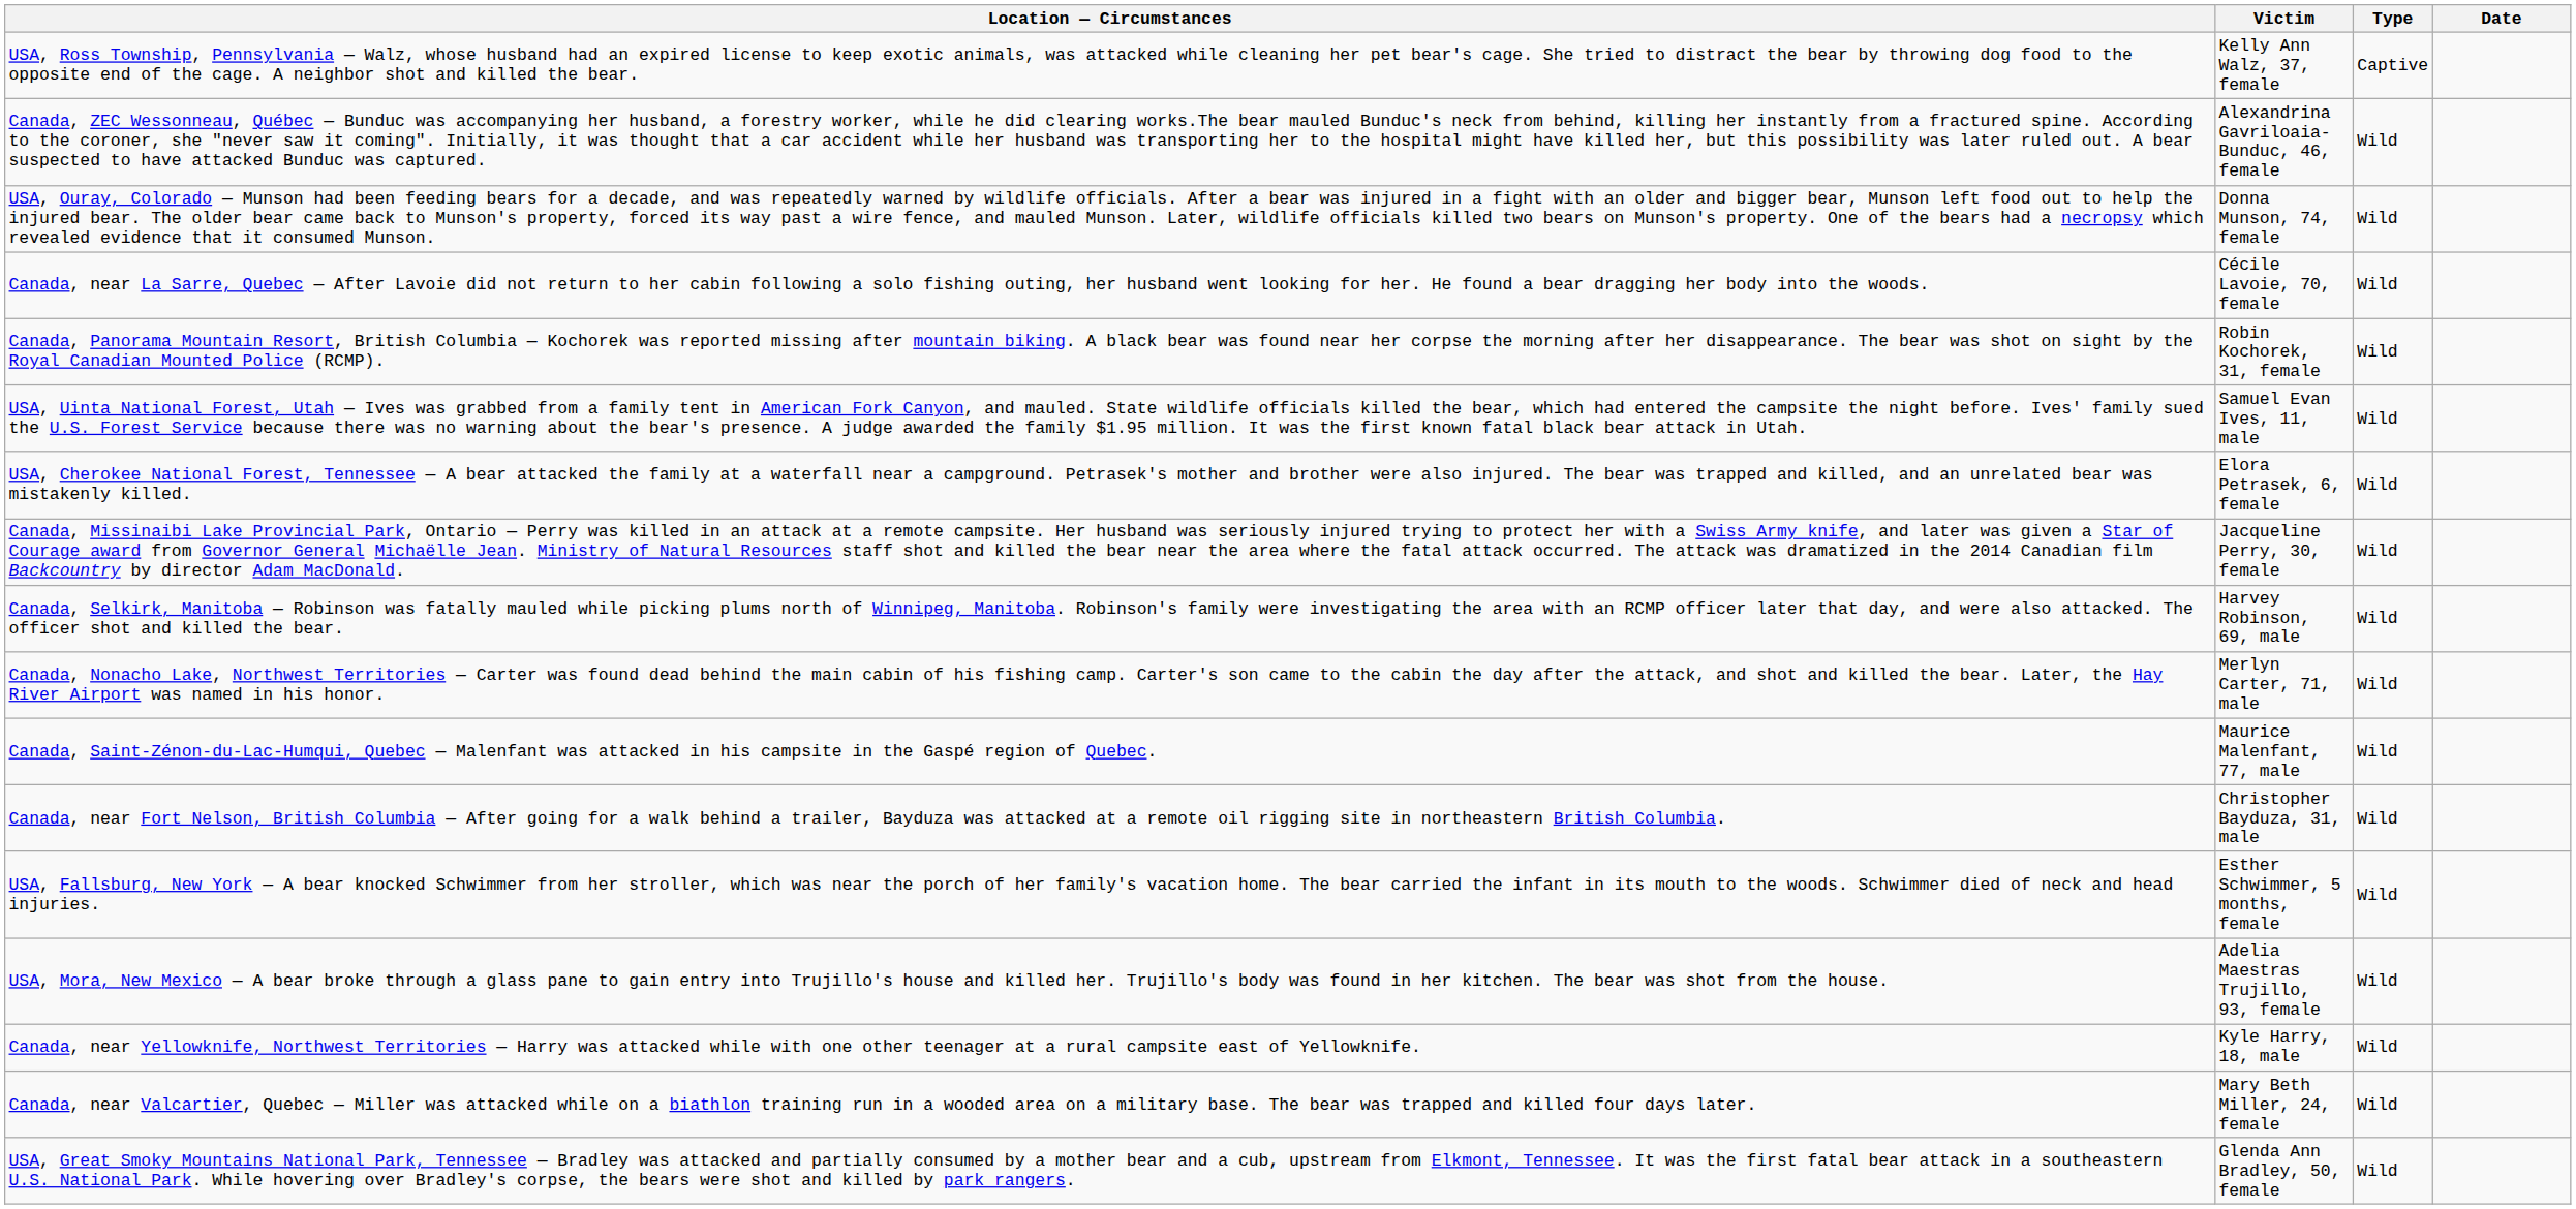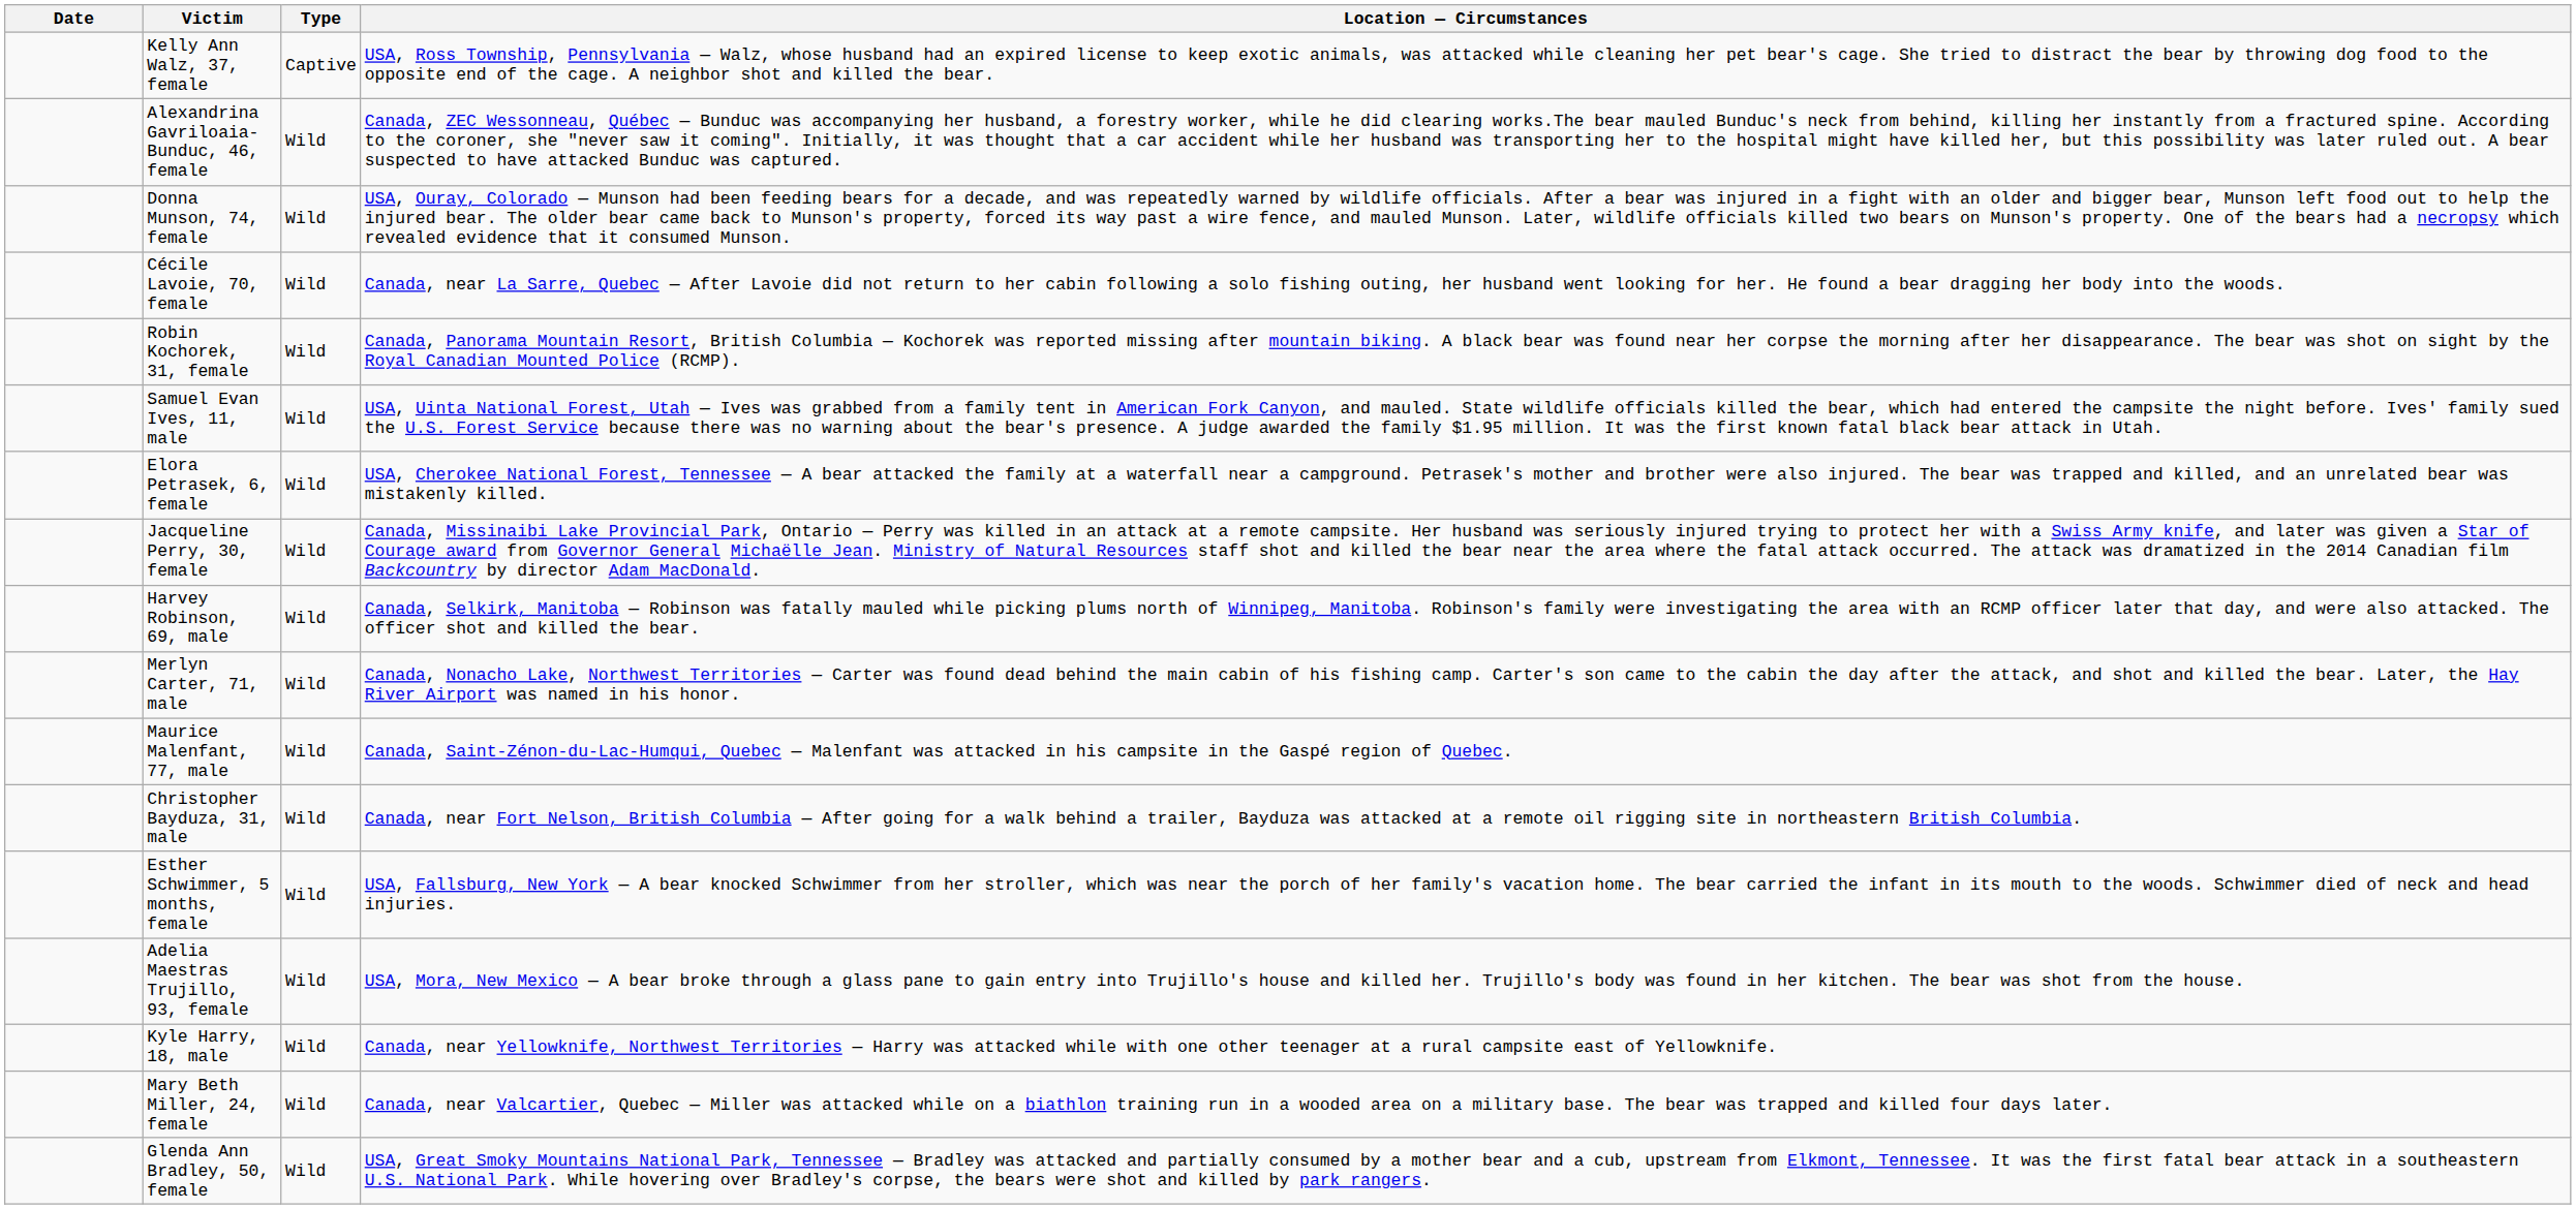 <table class="wikitable sortable">
 <tr>
-<th class=unsortable>Location — Circumstances</th>
+<th style="width:100px;">Date</th>
 <th style="width:100px;" class="unsortable">Victim</th>
 <th class="unsortable">Type</th>
-<th style="width:100px;">Date</th>
+<th class=unsortable>Location — Circumstances</th>
 </tr>
 <tr>
-<td><a href='#'>USA</a>, <a href='#'>Ross Township</a>, <a href='#'>Pennsylvania</a> — Walz, whose husband had an expired license to keep exotic animals, was attacked while cleaning her pet bear's cage. She tried to distract the bear by throwing dog food to the opposite end of the cage. A neighbor shot and killed the bear.</td>
+<td></td>
 <td>Kelly Ann Walz, 37, female</td>
 <td>Captive</td>
-<td></td>
+<td><a href='#'>USA</a>, <a href='#'>Ross Township</a>, <a href='#'>Pennsylvania</a> — Walz, whose husband had an expired license to keep exotic animals, was attacked while cleaning her pet bear's cage. She tried to distract the bear by throwing dog food to the opposite end of the cage. A neighbor shot and killed the bear.</td>
 </tr>
 <tr>
-<td><a href='#'>Canada</a>, <a href='#'>ZEC Wessonneau</a>, <a href='#'>Québec</a> — Bunduc was accompanying her husband, a forestry worker, while he did clearing works.The bear mauled Bunduc's neck from behind, killing her instantly from a fractured spine. According to the coroner, she "never saw it coming". Initially, it was thought that a car accident while her husband was transporting her to the hospital might have killed her, but this possibility was later ruled out. A bear suspected to have attacked Bunduc was captured.</td>
+<td></td>
 <td>Alexandrina Gavriloaia-Bunduc, 46, female</td>
 <td>Wild</td>
-<td></td>
+<td><a href='#'>Canada</a>, <a href='#'>ZEC Wessonneau</a>, <a href='#'>Québec</a> — Bunduc was accompanying her husband, a forestry worker, while he did clearing works.The bear mauled Bunduc's neck from behind, killing her instantly from a fractured spine. According to the coroner, she "never saw it coming". Initially, it was thought that a car accident while her husband was transporting her to the hospital might have killed her, but this possibility was later ruled out. A bear suspected to have attacked Bunduc was captured.</td>
 </tr>
 <tr>
-<td><a href='#'>USA</a>, <a href='#'>Ouray, Colorado</a> — Munson had been feeding bears for a decade, and was repeatedly warned by wildlife officials. After a bear was injured in a fight with an older and bigger bear, Munson left food out to help the injured bear. The older bear came back to Munson's property, forced its way past a wire fence, and mauled Munson. Later, wildlife officials killed two bears on Munson's property. One of the bears had a <a href='#'>necropsy</a> which revealed evidence that it consumed Munson.</td>
+<td></td>
 <td>Donna Munson, 74, female</td>
 <td>Wild</td>
-<td></td>
+<td><a href='#'>USA</a>, <a href='#'>Ouray, Colorado</a> — Munson had been feeding bears for a decade, and was repeatedly warned by wildlife officials. After a bear was injured in a fight with an older and bigger bear, Munson left food out to help the injured bear. The older bear came back to Munson's property, forced its way past a wire fence, and mauled Munson. Later, wildlife officials killed two bears on Munson's property. One of the bears had a <a href='#'>necropsy</a> which revealed evidence that it consumed Munson.</td>
 </tr>
 <tr>
-<td><a href='#'>Canada</a>, near <a href='#'>La Sarre, Quebec</a> — After Lavoie did not return to her cabin following a solo fishing outing, her husband went looking for her. He found a bear dragging her body into the woods.</td>
+<td></td>
 <td>Cécile Lavoie, 70, female</td>
 <td>Wild</td>
-<td></td>
+<td><a href='#'>Canada</a>, near <a href='#'>La Sarre, Quebec</a> — After Lavoie did not return to her cabin following a solo fishing outing, her husband went looking for her. He found a bear dragging her body into the woods.</td>
 </tr>
 <tr>
-<td><a href='#'>Canada</a>, <a href='#'>Panorama Mountain Resort</a>, British Columbia — Kochorek was reported missing after <a href='#'>mountain biking</a>. A black bear was found near her corpse the morning after her disappearance. The bear was shot on sight by the <a href='#'>Royal Canadian Mounted Police</a> (RCMP).</td>
+<td></td>
 <td>Robin Kochorek, 31, female</td>
 <td>Wild</td>
-<td></td>
+<td><a href='#'>Canada</a>, <a href='#'>Panorama Mountain Resort</a>, British Columbia — Kochorek was reported missing after <a href='#'>mountain biking</a>. A black bear was found near her corpse the morning after her disappearance. The bear was shot on sight by the <a href='#'>Royal Canadian Mounted Police</a> (RCMP).</td>
 </tr>
 <tr>
-<td><a href='#'>USA</a>, <a href='#'>Uinta National Forest, Utah</a> — Ives was grabbed from a family tent in <a href='#'>American Fork Canyon</a>, and mauled. State wildlife officials killed the bear, which had entered the campsite the night before. Ives' family sued the <a href='#'>U.S. Forest Service</a> because there was no warning about the bear's presence. A judge awarded the family $1.95 million. It was the first known fatal black bear attack in Utah.</td>
+<td></td>
 <td>Samuel Evan Ives, 11, male</td>
 <td>Wild</td>
-<td></td>
+<td><a href='#'>USA</a>, <a href='#'>Uinta National Forest, Utah</a> — Ives was grabbed from a family tent in <a href='#'>American Fork Canyon</a>, and mauled. State wildlife officials killed the bear, which had entered the campsite the night before. Ives' family sued the <a href='#'>U.S. Forest Service</a> because there was no warning about the bear's presence. A judge awarded the family $1.95 million. It was the first known fatal black bear attack in Utah.</td>
 </tr>
 <tr>
-<td><a href='#'>USA</a>, <a href='#'>Cherokee National Forest, Tennessee</a> — A bear attacked the family at a waterfall near a campground. Petrasek's mother and brother were also injured. The bear was trapped and killed, and an unrelated bear was mistakenly killed.</td>
+<td></td>
 <td>Elora Petrasek, 6, female</td>
 <td>Wild</td>
-<td></td>
+<td><a href='#'>USA</a>, <a href='#'>Cherokee National Forest, Tennessee</a> — A bear attacked the family at a waterfall near a campground. Petrasek's mother and brother were also injured. The bear was trapped and killed, and an unrelated bear was mistakenly killed.</td>
 </tr>
 <tr>
-<td><a href='#'>Canada</a>, <a href='#'>Missinaibi Lake Provincial Park</a>, Ontario — Perry was killed in an attack at a remote campsite. Her husband was seriously injured trying to protect her with a <a href='#'>Swiss Army knife</a>, and later was given a <a href='#'>Star of Courage award</a> from <a href='#'>Governor General</a> <a href='#'>Michaëlle Jean</a>. <a href='#'>Ministry of Natural Resources</a> staff shot and killed the bear near the area where the fatal attack occurred. The attack was dramatized in the 2014 Canadian film <em><a href='#'>Backcountry</a></em> by director <a href='#'>Adam MacDonald</a>.</td>
+<td></td>
 <td>Jacqueline Perry, 30, female</td>
 <td>Wild</td>
-<td></td>
+<td><a href='#'>Canada</a>, <a href='#'>Missinaibi Lake Provincial Park</a>, Ontario — Perry was killed in an attack at a remote campsite. Her husband was seriously injured trying to protect her with a <a href='#'>Swiss Army knife</a>, and later was given a <a href='#'>Star of Courage award</a> from <a href='#'>Governor General</a> <a href='#'>Michaëlle Jean</a>. <a href='#'>Ministry of Natural Resources</a> staff shot and killed the bear near the area where the fatal attack occurred. The attack was dramatized in the 2014 Canadian film <em><a href='#'>Backcountry</a></em> by director <a href='#'>Adam MacDonald</a>.</td>
 </tr>
 <tr>
-<td><a href='#'>Canada</a>, <a href='#'>Selkirk, Manitoba</a> — Robinson was fatally mauled while picking plums north of <a href='#'>Winnipeg, Manitoba</a>. Robinson's family were investigating the area with an RCMP officer later that day, and were also attacked. The officer shot and killed the bear.</td>
+<td></td>
 <td>Harvey Robinson, 69, male</td>
 <td>Wild</td>
-<td></td>
+<td><a href='#'>Canada</a>, <a href='#'>Selkirk, Manitoba</a> — Robinson was fatally mauled while picking plums north of <a href='#'>Winnipeg, Manitoba</a>. Robinson's family were investigating the area with an RCMP officer later that day, and were also attacked. The officer shot and killed the bear.</td>
 </tr>
 <tr>
-<td><a href='#'>Canada</a>, <a href='#'>Nonacho Lake</a>, <a href='#'>Northwest Territories</a> — Carter was found dead behind the main cabin of his fishing camp. Carter's son came to the cabin the day after the attack, and shot and killed the bear. Later, the <a href='#'>Hay River Airport</a> was named in his honor.</td>
+<td></td>
 <td>Merlyn Carter, 71, male</td>
 <td>Wild</td>
-<td></td>
+<td><a href='#'>Canada</a>, <a href='#'>Nonacho Lake</a>, <a href='#'>Northwest Territories</a> — Carter was found dead behind the main cabin of his fishing camp. Carter's son came to the cabin the day after the attack, and shot and killed the bear. Later, the <a href='#'>Hay River Airport</a> was named in his honor.</td>
 </tr>
 <tr>
-<td><a href='#'>Canada</a>, <a href='#'>Saint-Zénon-du-Lac-Humqui, Quebec</a> — Malenfant was attacked in his campsite in the Gaspé region of <a href='#'>Quebec</a>.</td>
+<td></td>
 <td>Maurice Malenfant, 77, male</td>
 <td>Wild</td>
-<td></td>
+<td><a href='#'>Canada</a>, <a href='#'>Saint-Zénon-du-Lac-Humqui, Quebec</a> — Malenfant was attacked in his campsite in the Gaspé region of <a href='#'>Quebec</a>.</td>
 </tr>
 <tr>
-<td><a href='#'>Canada</a>, near <a href='#'>Fort Nelson, British Columbia</a> — After going for a walk behind a trailer, Bayduza was attacked at a remote oil rigging site in northeastern <a href='#'>British Columbia</a>.</td>
+<td></td>
 <td>Christopher Bayduza, 31, male</td>
 <td>Wild</td>
-<td></td>
+<td><a href='#'>Canada</a>, near <a href='#'>Fort Nelson, British Columbia</a> — After going for a walk behind a trailer, Bayduza was attacked at a remote oil rigging site in northeastern <a href='#'>British Columbia</a>.</td>
 </tr>
 <tr>
-<td><a href='#'>USA</a>, <a href='#'>Fallsburg, New York</a> — A bear knocked Schwimmer from her stroller, which was near the porch of her family's vacation home. The bear carried the infant in its mouth to the woods. Schwimmer died of neck and head injuries.</td>
+<td></td>
 <td>Esther Schwimmer, 5 months, female</td>
 <td>Wild</td>
-<td></td>
+<td><a href='#'>USA</a>, <a href='#'>Fallsburg, New York</a> — A bear knocked Schwimmer from her stroller, which was near the porch of her family's vacation home. The bear carried the infant in its mouth to the woods. Schwimmer died of neck and head injuries.</td>
 </tr>
 <tr>
-<td><a href='#'>USA</a>, <a href='#'>Mora, New Mexico</a> — A bear broke through a glass pane to gain entry into Trujillo's house and killed her. Trujillo's body was found in her kitchen. The bear was shot  from the house.</td>
+<td></td>
 <td>Adelia Maestras Trujillo, 93, female</td>
 <td>Wild</td>
-<td></td>
+<td><a href='#'>USA</a>, <a href='#'>Mora, New Mexico</a> — A bear broke through a glass pane to gain entry into Trujillo's house and killed her. Trujillo's body was found in her kitchen. The bear was shot  from the house.</td>
 </tr>
 <tr>
-<td><a href='#'>Canada</a>, near <a href='#'>Yellowknife, Northwest Territories</a> — Harry was attacked while with one other teenager at a rural campsite  east of Yellowknife.</td>
+<td></td>
 <td>Kyle Harry, 18, male</td>
 <td>Wild</td>
-<td></td>
+<td><a href='#'>Canada</a>, near <a href='#'>Yellowknife, Northwest Territories</a> — Harry was attacked while with one other teenager at a rural campsite  east of Yellowknife.</td>
 </tr>
 <tr>
-<td><a href='#'>Canada</a>, near <a href='#'>Valcartier</a>, Quebec — Miller was attacked while on a <a href='#'>biathlon</a> training run in a wooded area on a military base. The bear was trapped and killed four days later.</td>
+<td></td>
 <td>Mary Beth Miller, 24, female</td>
 <td>Wild</td>
-<td></td>
+<td><a href='#'>Canada</a>, near <a href='#'>Valcartier</a>, Quebec — Miller was attacked while on a <a href='#'>biathlon</a> training run in a wooded area on a military base. The bear was trapped and killed four days later.</td>
 </tr>
 <tr>
-<td><a href='#'>USA</a>, <a href='#'>Great Smoky Mountains National Park, Tennessee</a> — Bradley was attacked and partially consumed by a mother bear and a cub,  upstream from <a href='#'>Elkmont, Tennessee</a>. It was the first fatal bear attack in a southeastern <a href='#'>U.S. National Park</a>. While hovering over Bradley's corpse, the bears were shot and killed by <a href='#'>park rangers</a>.</td>
+<td></td>
 <td>Glenda Ann Bradley, 50, female</td>
 <td>Wild</td>
-<td></td>
+<td><a href='#'>USA</a>, <a href='#'>Great Smoky Mountains National Park, Tennessee</a> — Bradley was attacked and partially consumed by a mother bear and a cub,  upstream from <a href='#'>Elkmont, Tennessee</a>. It was the first fatal bear attack in a southeastern <a href='#'>U.S. National Park</a>. While hovering over Bradley's corpse, the bears were shot and killed by <a href='#'>park rangers</a>.</td>
 </tr>
 </table>
